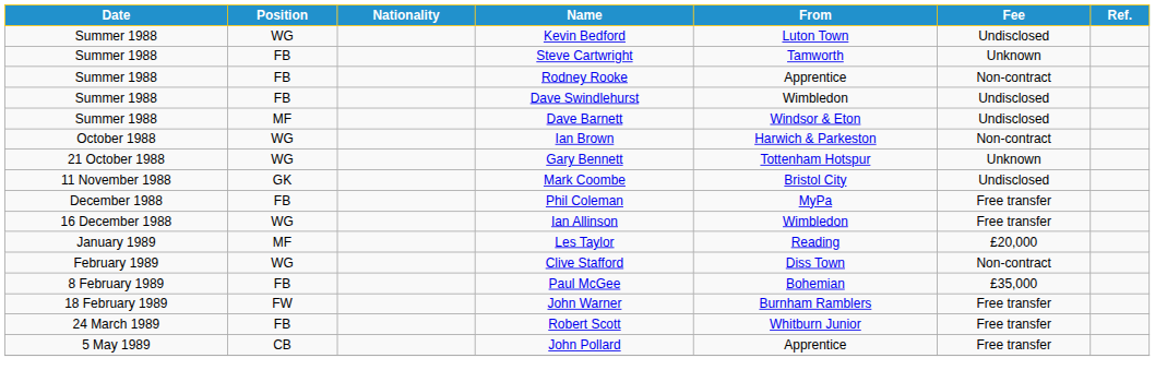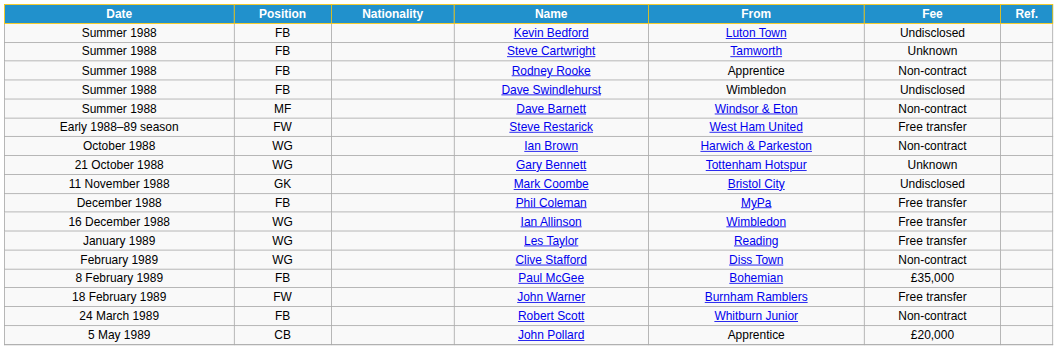 <table class="wikitable" style="text-align:center; font-size:90%; width:100%;">
 <tr>
 <th style="background:#2191CC; color:white; border:1px solid #F7C408; text-align:center;">Date</th>
 <th style="background:#2191CC; color:white; border:1px solid #F7C408; text-align:center;">Position</th>
 <th style="background:#2191CC; color:white; border:1px solid #F7C408; text-align:center;">Nationality</th>
 <th style="background:#2191CC; color:white; border:1px solid #F7C408; text-align:center;">Name</th>
 <th style="background:#2191CC; color:white; border:1px solid #F7C408; text-align:center;">From</th>
 <th style="background:#2191CC; color:white; border:1px solid #F7C408; text-align:center;">Fee</th>
 <th style="background:#2191CC; color:white; border:1px solid #F7C408; text-align:center;">Ref.</th>
 </tr>
 <tr>
 <td>Summer 1988</td>
-<td>WG</td>
+<td>FB</td>
 <td></td>
 <td><a href='#'>Kevin Bedford</a></td>
 <td> <a href='#'>Luton Town</a></td>
 <td>Undisclosed</td>
 <td></td>
 </tr>
 <tr>
 <td>Summer 1988</td>
 <td>FB</td>
 <td></td>
 <td><a href='#'>Steve Cartwright</a></td>
 <td> <a href='#'>Tamworth</a></td>
 <td>Unknown</td>
 <td></td>
 </tr>
 <tr>
 <td>Summer 1988</td>
 <td>FB</td>
 <td></td>
 <td><a href='#'>Rodney Rooke</a></td>
 <td>Apprentice</td>
 <td>Non-contract</td>
 <td></td>
 </tr>
 <tr>
 <td>Summer 1988</td>
 <td>FB</td>
 <td></td>
 <td><a href='#'>Dave Swindlehurst</a></td>
 <td> Wimbledon</td>
 <td>Undisclosed</td>
 <td></td>
 </tr>
 <tr>
 <td>Summer 1988</td>
 <td>MF</td>
 <td></td>
 <td><a href='#'>Dave Barnett</a></td>
 <td> <a href='#'>Windsor & Eton</a></td>
-<td>Undisclosed</td>
+<td>Non-contract</td>
+<td></td>
+</tr>
+<tr>
+<td>Early 1988–89 season</td>
+<td>FW</td>
+<td></td>
+<td><a href='#'>Steve Restarick</a></td>
+<td> <a href='#'>West Ham United</a></td>
+<td>Free transfer</td>
 <td></td>
 </tr>
 <tr>
 <td>October 1988</td>
 <td>WG</td>
 <td></td>
 <td><a href='#'>Ian Brown</a></td>
 <td> <a href='#'>Harwich & Parkeston</a></td>
 <td>Non-contract</td>
 <td></td>
 </tr>
 <tr>
 <td>21 October 1988</td>
 <td>WG</td>
 <td></td>
 <td><a href='#'>Gary Bennett</a></td>
 <td> <a href='#'>Tottenham Hotspur</a></td>
 <td>Unknown</td>
 <td></td>
 </tr>
 <tr>
 <td>11 November 1988</td>
 <td>GK</td>
 <td></td>
 <td><a href='#'>Mark Coombe</a></td>
 <td> <a href='#'>Bristol City</a></td>
 <td>Undisclosed</td>
 <td></td>
 </tr>
 <tr>
 <td>December 1988</td>
 <td>FB</td>
 <td></td>
 <td><a href='#'>Phil Coleman</a></td>
 <td> <a href='#'>MyPa</a></td>
 <td>Free transfer</td>
 <td></td>
 </tr>
 <tr>
 <td>16 December 1988</td>
 <td>WG</td>
 <td></td>
 <td><a href='#'>Ian Allinson</a></td>
 <td> <a href='#'>Wimbledon</a></td>
 <td>Free transfer</td>
 <td></td>
 </tr>
 <tr>
 <td>January 1989</td>
-<td>MF</td>
+<td>WG</td>
 <td></td>
 <td><a href='#'>Les Taylor</a></td>
 <td> <a href='#'>Reading</a></td>
-<td>£20,000</td>
+<td>Free transfer</td>
 <td></td>
 </tr>
 <tr>
 <td>February 1989</td>
 <td>WG</td>
 <td></td>
 <td><a href='#'>Clive Stafford</a></td>
 <td> <a href='#'>Diss Town</a></td>
 <td>Non-contract</td>
 <td></td>
 </tr>
 <tr>
 <td>8 February 1989</td>
 <td>FB</td>
 <td></td>
 <td><a href='#'>Paul McGee</a></td>
 <td> <a href='#'>Bohemian</a></td>
 <td>£35,000</td>
 <td></td>
 </tr>
 <tr>
 <td>18 February 1989</td>
 <td>FW</td>
 <td></td>
 <td><a href='#'>John Warner</a></td>
 <td> <a href='#'>Burnham Ramblers</a></td>
 <td>Free transfer</td>
 <td></td>
 </tr>
 <tr>
 <td>24 March 1989</td>
 <td>FB</td>
 <td></td>
 <td><a href='#'>Robert Scott</a></td>
 <td> <a href='#'>Whitburn Junior</a></td>
-<td>Free transfer</td>
+<td>Non-contract</td>
 <td></td>
 </tr>
 <tr>
 <td>5 May 1989</td>
 <td>CB</td>
 <td></td>
 <td><a href='#'>John Pollard</a></td>
 <td>Apprentice</td>
-<td>Free transfer</td>
+<td>£20,000</td>
 <td></td>
 </tr>
 <tr>
 </tr>
 </table>
